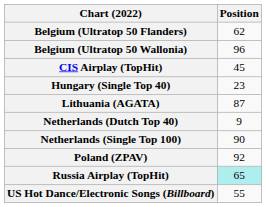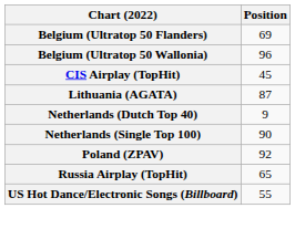 <table class="wikitable sortable plainrowheaders" style="text-align:center">
 <tr>
 <th scope="col">Chart (2022)</th>
 <th scope="col">Position</th>
 </tr>
 <tr>
 <th scope="row">Belgium (Ultratop 50 Flanders)</th>
-<td>62</td>
+<td>69</td>
 </tr>
 <tr>
 <th scope="row">Belgium (Ultratop 50 Wallonia)</th>
 <td>96</td>
 </tr>
 <tr>
 <th scope="row"><a href='#'>CIS</a> Airplay (TopHit)</th>
 <td>45</td>
-</tr>
-<tr>
-<th scope="row">Hungary (Single Top 40)</th>
-<td>23</td>
 </tr>
 <tr>
 <th scope="row">Lithuania (AGATA)</th>
 <td>87</td>
 </tr>
 <tr>
 <th scope="row">Netherlands (Dutch Top 40)</th>
 <td>9</td>
 </tr>
 <tr>
 <th scope="row">Netherlands (Single Top 100)</th>
 <td>90</td>
 </tr>
 <tr>
 <th scope="row">Poland (ZPAV)</th>
 <td>92</td>
 </tr>
 <tr>
 <th scope="row">Russia Airplay (TopHit)</th>
-<td style="background: paleturquoise;">65</td>
+<td>65</td>
 </tr>
 <tr>
 <th scope="row">US Hot Dance/Electronic Songs (<em>Billboard</em>)</th>
 <td>55</td>
 </tr>
 </table>
